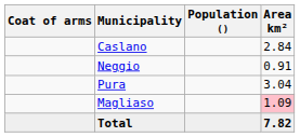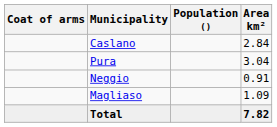 <table class="wikitable">
 <tr>
 <th>Coat of arms</th>
 <th>Municipality</th>
 <th>Population<br><small>()</small></th>
 <th>Area <br>km²</th>
 </tr>
 <tr>
 <td></td>
 <td><a href='#'>Caslano</a></td>
 <td align="center"></td>
 <td align="center">2.84</td>
 </tr>
 <tr>
 <td></td>
+<td><a href='#'>Pura</a></td>
+<td align="center"></td>
+<td align="center">3.04</td>
+</tr>
+<tr>
+<td></td>
 <td><a href='#'>Neggio</a></td>
 <td align="center"></td>
 <td align="center">0.91</td>
 </tr>
 <tr>
 <td></td>
-<td><a href='#'>Pura</a></td>
-<td align="center"></td>
-<td align="center">3.04</td>
-</tr>
-<tr>
-<td></td>
 <td><a href='#'>Magliaso</a></td>
 <td align="center"></td>
-<td align="center" style="background: pink;">1.09</td>
+<td align="center">1.09</td>
 </tr>
 <tr>
 <td bgcolor="#EFEFEF"></td>
 <td bgcolor="#EFEFEF"><strong>Total</strong></td>
 <td bgcolor="#EFEFEF" align="center"></td>
 <td bgcolor="#EFEFEF" align="center"><strong>7.82</strong></td>
 </tr>
 </table>
